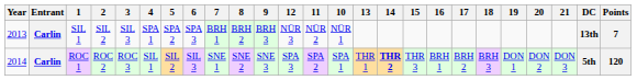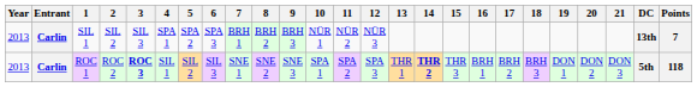 <table class="wikitable" style="text-align:center; font-size:85%">
 <tr>
 <th>Year</th>
 <th>Entrant</th>
 <th>1</th>
 <th>2</th>
 <th>3</th>
 <th>4</th>
 <th>5</th>
 <th>6</th>
 <th>7</th>
 <th>8</th>
 <th>9</th>
+<th>10</th>
+<th>11</th>
 <th>12</th>
-<th>11</th>
-<th>10</th>
 <th>13</th>
 <th>14</th>
 <th>15</th>
 <th>16</th>
 <th>17</th>
 <th>18</th>
 <th>19</th>
 <th>20</th>
 <th>21</th>
 <th>DC</th>
 <th>Points</th>
 </tr>
 <tr>
 <td><a href='#'>2013</a></td>
 <th><a href='#'>Carlin</a></th>
 <td style="background:#;"><a href='#'>SIL<br>1</a></td>
 <td style="background:#;"><a href='#'>SIL<br>2</a></td>
 <td style="background:#;"><a href='#'>SIL<br>3</a></td>
 <td style="background:#;"><a href='#'>SPA<br>1</a></td>
 <td style="background:#;"><a href='#'>SPA<br>2</a></td>
 <td style="background:#;"><a href='#'>SPA<br>3</a></td>
 <td style="background:#DFFFDF;"><a href='#'>BRH<br>1</a><br></td>
 <td style="background:#DFFFDF;"><a href='#'>BRH<br>2</a><br></td>
 <td style="background:#DFFFDF;"><a href='#'>BRH<br>3</a><br></td>
+<td style="background:#;"><a href='#'>NÜR<br>1</a></td>
+<td style="background:#;"><a href='#'>NÜR<br>2</a></td>
 <td style="background:#;"><a href='#'>NÜR<br>3</a></td>
-<td style="background:#;"><a href='#'>NÜR<br>2</a></td>
-<td style="background:#;"><a href='#'>NÜR<br>1</a></td>
 <td></td>
 <td></td>
 <td></td>
 <td></td>
 <td></td>
 <td></td>
 <td></td>
 <td></td>
 <td></td>
 <th>13th</th>
 <th>7</th>
 </tr>
 <tr>
-<td><a href='#'>2014</a></td>
+<td><a href='#'>2013</a></td>
 <th><a href='#'>Carlin</a></th>
 <td style="background:#EFCFFF;"><a href='#'>ROC<br>1</a><br></td>
 <td style="background:#DFFFDF;"><a href='#'>ROC<br>2</a><br></td>
-<td style="background:#DFFFDF;"><a href='#'>ROC<br>3</a><br></td>
+<td style="background:#DFFFDF;"><strong><a href='#'>ROC<br>3</a><br></strong></td>
 <td style="background:#DFFFDF;"><a href='#'>SIL<br>1</a><br></td>
 <td style="background:#FFDF9F;"><a href='#'>SIL<br>2</a><br></td>
 <td style="background:#EFCFFF;"><a href='#'>SIL<br>3</a><br></td>
 <td style="background:#DFFFDF;"><a href='#'>SNE<br>1</a><br></td>
 <td style="background:#EFCFFF;"><a href='#'>SNE<br>2</a><br></td>
 <td style="background:#DFFFDF;"><a href='#'>SNE<br>3</a><br></td>
+<td style="background:#DFFFDF;"><a href='#'>SPA<br>1</a><br></td>
+<td style="background:#EFCFFF;"><a href='#'>SPA<br>2</a><br></td>
 <td style="background:#DFFFDF;"><a href='#'>SPA<br>3</a><br></td>
-<td style="background:#EFCFFF;"><a href='#'>SPA<br>2</a><br></td>
-<td style="background:#DFFFDF;"><a href='#'>SPA<br>1</a><br></td>
 <td style="background:#FFDF9F;"><a href='#'>THR<br>1</a><br></td>
 <td style="background:#FFDF9F;"><strong><a href='#'>THR<br>2</a><br></strong></td>
 <td style="background:#DFFFDF;"><a href='#'>THR<br>3</a><br></td>
 <td style="background:#DFFFDF;"><a href='#'>BRH<br>1</a><br></td>
 <td style="background:#DFFFDF;"><a href='#'>BRH<br>2</a><br></td>
 <td style="background:#EFCFFF;"><a href='#'>BRH<br>3</a><br></td>
 <td style="background:#DFFFDF;"><a href='#'>DON<br>1</a><br></td>
 <td style="background:#DFFFDF;"><a href='#'>DON<br>2</a><br></td>
 <td style="background:#DFFFDF;"><a href='#'>DON<br>3</a><br></td>
 <th>5th</th>
-<th>120</th>
+<th>118</th>
 </tr>
 </table>
